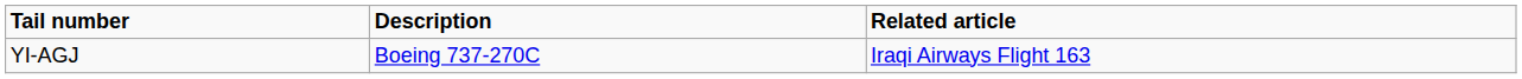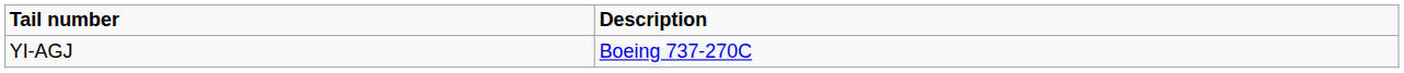 <table class="wikitable" width="90%">
 <tr>
 <td><strong>Tail number</strong></td>
 <td><strong>Description</strong></td>
-<td><strong>Related article</strong></td>
 </tr>
 <tr>
 <td>YI-AGJ</td>
 <td><a href='#'>Boeing 737-270C</a></td>
-<td><a href='#'>Iraqi Airways Flight 163</a></td>
 </tr>
 </table>
